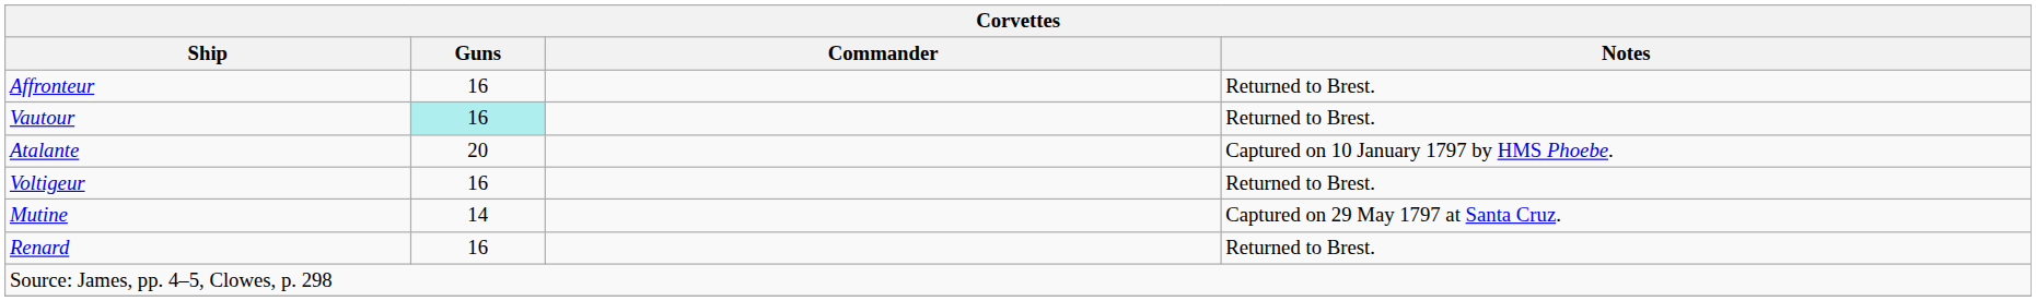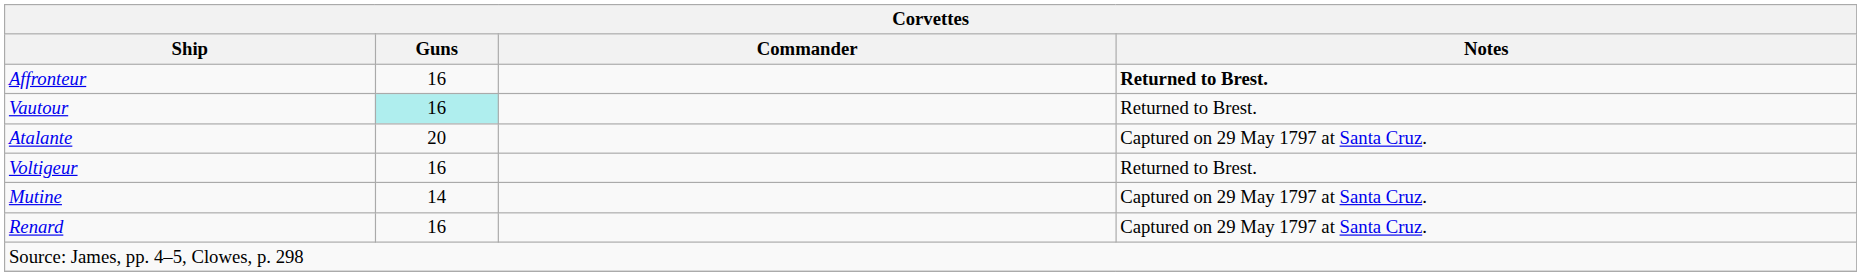 <table class="wikitable" width=100%>
 <tr valign="top">
 <th colspan="11" bgcolor="white">Corvettes</th>
 </tr>
 <tr valign="top"|- valign="top">
 <th width=15%; align= center>Ship</th>
 <th width=5%; align= center>Guns</th>
 <th width=25%; align= center>Commander</th>
 <th width=30%; align= center>Notes</th>
 </tr>
 <tr valign="top">
 <td align= left><a href='#'><em>Affronteur</em></a></td>
 <td align= center>16</td>
 <td align= left></td>
-<td align= left>Returned to Brest.</td>
+<td align= left><strong>Returned to Brest.</strong></td>
 </tr>
 <tr valign="top">
 <td align= left><a href='#'><em>Vautour</em></a></td>
 <td align= center style="background: paleturquoise;">16</td>
 <td align= left></td>
 <td align= left>Returned to Brest.</td>
 </tr>
 <tr valign="top">
 <td align= left><a href='#'><em>Atalante</em></a></td>
 <td align= center>20</td>
 <td align= left></td>
-<td align= left>Captured on 10 January 1797 by <a href='#'>HMS <em>Phoebe</em></a>.</td>
+<td align= left>Captured on 29 May 1797 at <a href='#'>Santa Cruz</a>.</td>
 </tr>
 <tr valign="top">
 <td align= left><a href='#'><em>Voltigeur</em></a></td>
 <td align= center>16</td>
 <td align= left></td>
 <td align= left>Returned to Brest.</td>
 </tr>
 <tr valign="top">
 <td align= left><a href='#'><em>Mutine</em></a></td>
 <td align= center>14</td>
 <td align= left></td>
 <td align= left>Captured on 29 May 1797 at <a href='#'>Santa Cruz</a>.</td>
 </tr>
 <tr valign="top">
 <td align= left><a href='#'><em>Renard</em></a></td>
 <td align= center>16</td>
 <td align= left></td>
-<td align= left>Returned to Brest.</td>
+<td align= left>Captured on 29 May 1797 at <a href='#'>Santa Cruz</a>.</td>
 </tr>
 <tr valign="top">
 <td colspan="9" align="left">Source: James, pp. 4–5, Clowes, p. 298</td>
 </tr>
 <tr>
 </tr>
 </table>
